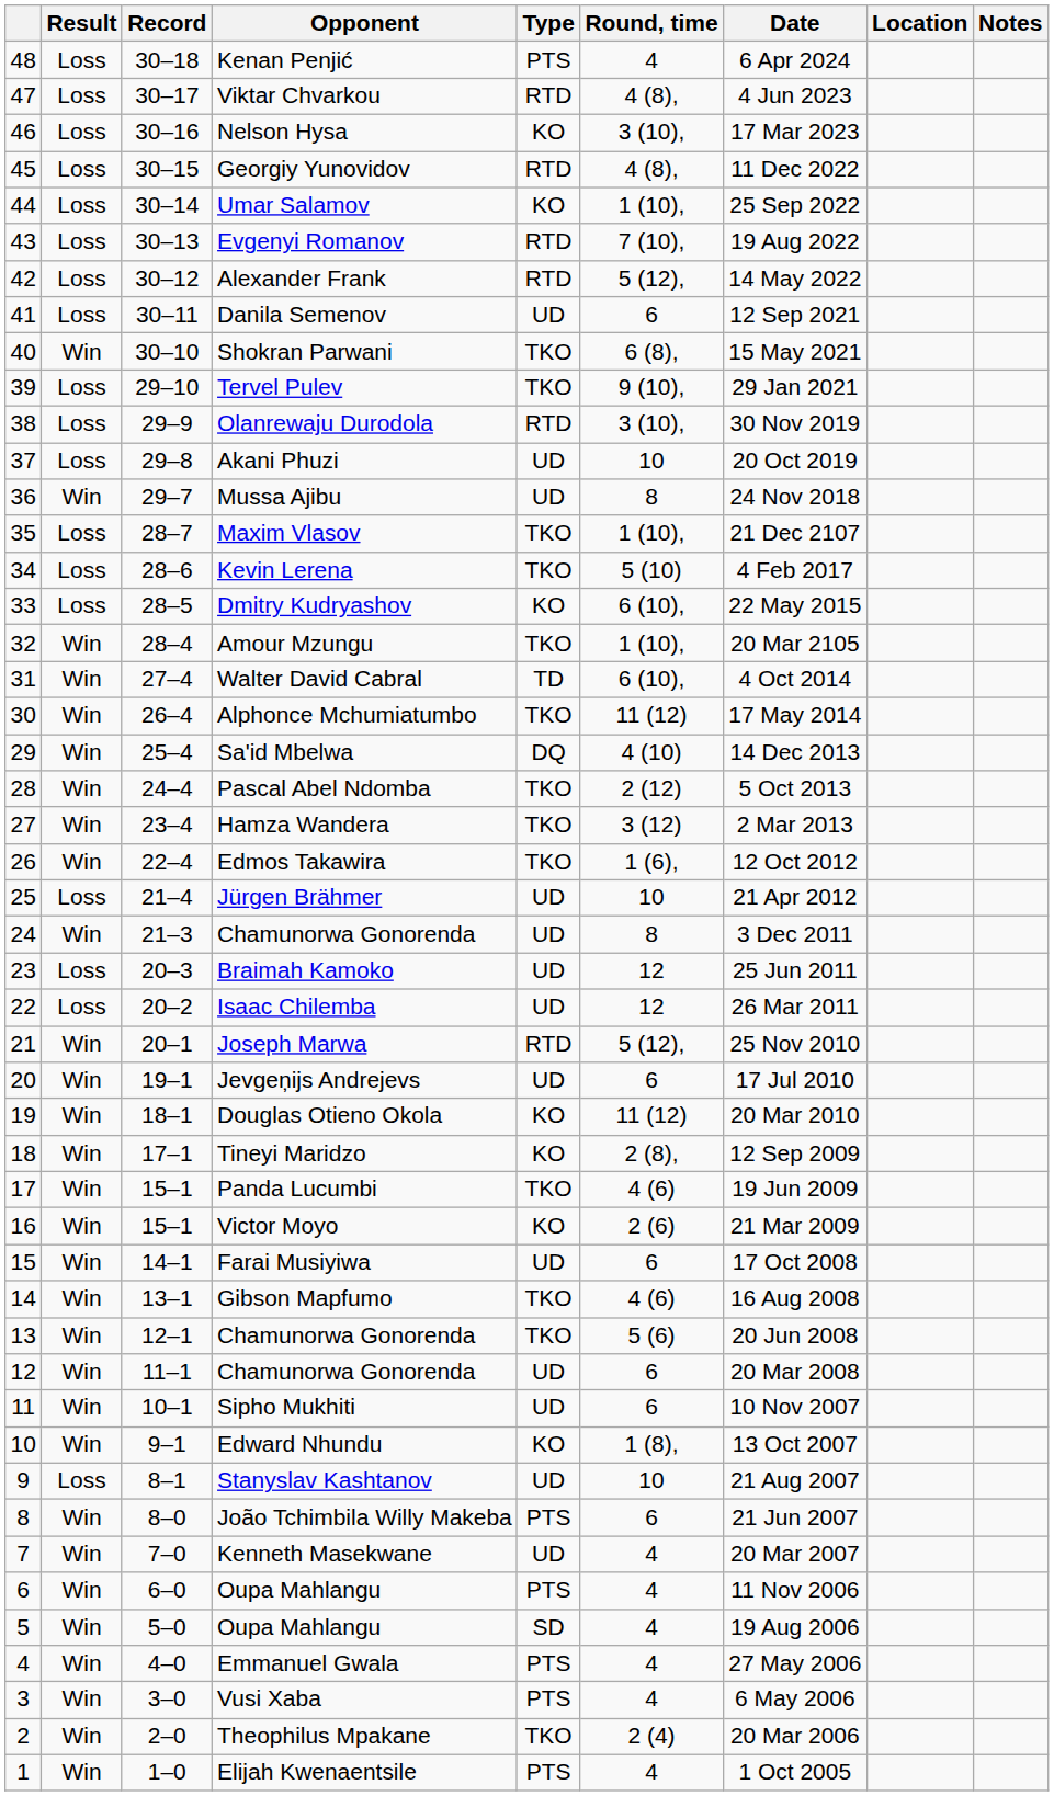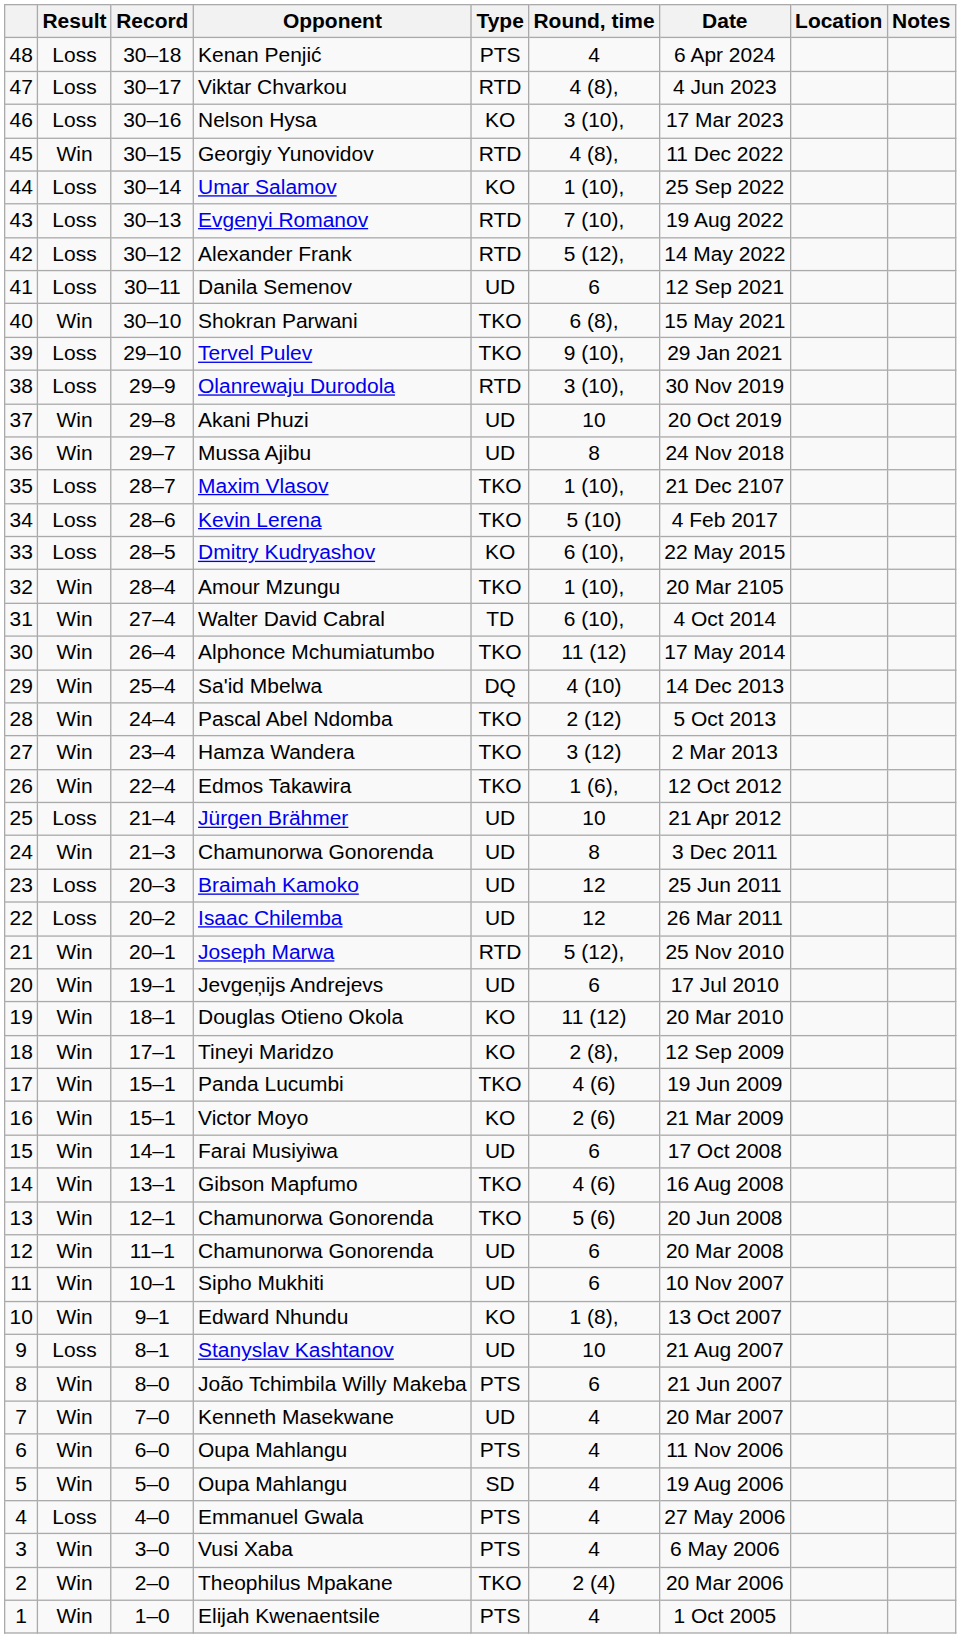 <table class="wikitable" style="text-align:center">
 <tr>
 <th></th>
 <th>Result</th>
 <th>Record</th>
 <th>Opponent</th>
 <th>Type</th>
 <th>Round, time</th>
 <th>Date</th>
 <th>Location</th>
 <th>Notes</th>
 </tr>
 <tr>
 <td>48</td>
 <td>Loss</td>
 <td>30–18</td>
 <td style="text-align:left;"> Kenan Penjić</td>
 <td>PTS</td>
 <td>4</td>
 <td>6 Apr 2024</td>
 <td style="text-align:left;"> </td>
 <td></td>
 </tr>
 <tr>
 <td>47</td>
 <td>Loss</td>
 <td>30–17</td>
 <td style="text-align:left;"> Viktar Chvarkou</td>
 <td>RTD</td>
 <td>4 (8), </td>
 <td>4 Jun 2023</td>
 <td style="text-align:left;"> </td>
 <td></td>
 </tr>
 <tr>
 <td>46</td>
 <td>Loss</td>
 <td>30–16</td>
 <td style="text-align:left;"> Nelson Hysa</td>
 <td>KO</td>
 <td>3 (10), </td>
 <td>17 Mar 2023</td>
 <td style="text-align:left;"> </td>
 <td style="text-align:left;"></td>
 </tr>
 <tr>
 <td>45</td>
-<td>Loss</td>
+<td>Win</td>
 <td>30–15</td>
 <td style="text-align:left;"> Georgiy Yunovidov</td>
 <td>RTD</td>
 <td>4 (8), </td>
 <td>11 Dec 2022</td>
 <td style="text-align:left;"> </td>
 <td></td>
 </tr>
 <tr>
 <td>44</td>
 <td>Loss</td>
 <td>30–14</td>
 <td style="text-align:left;"> <a href='#'>Umar Salamov</a></td>
 <td>KO</td>
 <td>1 (10), </td>
 <td>25 Sep 2022</td>
 <td style="text-align:left;"> </td>
 <td></td>
 </tr>
 <tr>
 <td>43</td>
 <td>Loss</td>
 <td>30–13</td>
 <td style="text-align:left;"> <a href='#'>Evgenyi Romanov</a></td>
 <td>RTD</td>
 <td>7 (10), </td>
 <td>19 Aug 2022</td>
 <td style="text-align:left;"> </td>
 <td></td>
 </tr>
 <tr>
 <td>42</td>
 <td>Loss</td>
 <td>30–12</td>
 <td style="text-align:left;"> Alexander Frank</td>
 <td>RTD</td>
 <td>5 (12), </td>
 <td>14 May 2022</td>
 <td style="text-align:left;"> </td>
 <td style="text-align:left;"></td>
 </tr>
 <tr>
 <td>41</td>
 <td>Loss</td>
 <td>30–11</td>
 <td style="text-align:left;"> Danila Semenov</td>
 <td>UD</td>
 <td>6</td>
 <td>12 Sep 2021</td>
 <td style="text-align:left;"> </td>
 <td></td>
 </tr>
 <tr>
 <td>40</td>
 <td>Win</td>
 <td>30–10</td>
 <td style="text-align:left;"> Shokran Parwani</td>
 <td>TKO</td>
 <td>6 (8), </td>
 <td>15 May 2021</td>
 <td style="text-align:left;"> </td>
 <td></td>
 </tr>
 <tr>
 <td>39</td>
 <td>Loss</td>
 <td>29–10</td>
 <td style="text-align:left;"> <a href='#'>Tervel Pulev</a></td>
 <td>TKO</td>
 <td>9 (10), </td>
 <td>29 Jan 2021</td>
 <td style="text-align:left;"> </td>
 <td></td>
 </tr>
 <tr>
 <td>38</td>
 <td>Loss</td>
 <td>29–9</td>
 <td style="text-align:left;"> <a href='#'>Olanrewaju Durodola</a></td>
 <td>RTD</td>
 <td>3 (10), </td>
 <td>30 Nov 2019</td>
 <td style="text-align:left;"> </td>
 <td></td>
 </tr>
 <tr>
 <td>37</td>
-<td>Loss</td>
+<td>Win</td>
 <td>29–8</td>
 <td style="text-align:left;"> Akani Phuzi</td>
 <td>UD</td>
 <td>10</td>
 <td>20 Oct 2019</td>
 <td style="text-align:left;"> </td>
 <td></td>
 </tr>
 <tr>
 <td>36</td>
 <td>Win</td>
 <td>29–7</td>
 <td style="text-align:left;"> Mussa Ajibu</td>
 <td>UD</td>
 <td>8</td>
 <td>24 Nov 2018</td>
 <td style="text-align:left;"> </td>
 <td></td>
 </tr>
 <tr>
 <td>35</td>
 <td>Loss</td>
 <td>28–7</td>
 <td style="text-align:left;"> <a href='#'>Maxim Vlasov</a></td>
 <td>TKO</td>
 <td>1 (10), </td>
 <td>21 Dec 2107</td>
 <td style="text-align:left;"> </td>
 <td></td>
 </tr>
 <tr>
 <td>34</td>
 <td>Loss</td>
 <td>28–6</td>
 <td style="text-align:left;"> <a href='#'>Kevin Lerena</a></td>
 <td>TKO</td>
 <td>5 (10)</td>
 <td>4 Feb 2017</td>
 <td style="text-align:left;"> </td>
 <td></td>
 </tr>
 <tr>
 <td>33</td>
 <td>Loss</td>
 <td>28–5</td>
 <td style="text-align:left;"> <a href='#'>Dmitry Kudryashov</a></td>
 <td>KO</td>
 <td>6 (10), </td>
 <td>22 May 2015</td>
 <td style="text-align:left;"> </td>
 <td></td>
 </tr>
 <tr>
 <td>32</td>
 <td>Win</td>
 <td>28–4</td>
 <td style="text-align:left;"> Amour Mzungu</td>
 <td>TKO</td>
 <td>1 (10), </td>
 <td>20 Mar 2105</td>
 <td style="text-align:left;"> </td>
 <td></td>
 </tr>
 <tr>
 <td>31</td>
 <td>Win</td>
 <td>27–4</td>
 <td style="text-align:left;"> Walter David Cabral</td>
 <td>TD</td>
 <td>6 (10), </td>
 <td>4 Oct 2014</td>
 <td style="text-align:left;"> </td>
 <td style="text-align:left;"></td>
 </tr>
 <tr>
 <td>30</td>
 <td>Win</td>
 <td>26–4</td>
 <td style="text-align:left;"> Alphonce Mchumiatumbo</td>
 <td>TKO</td>
 <td>11 (12)</td>
 <td>17 May 2014</td>
 <td style="text-align:left;"> </td>
 <td style="text-align:left;"></td>
 </tr>
 <tr>
 <td>29</td>
 <td>Win</td>
 <td>25–4</td>
 <td style="text-align:left;"> Sa'id Mbelwa</td>
 <td>DQ</td>
 <td>4 (10)</td>
 <td>14 Dec 2013</td>
 <td style="text-align:left;"> </td>
 <td></td>
 </tr>
 <tr>
 <td>28</td>
 <td>Win</td>
 <td>24–4</td>
 <td style="text-align:left;"> Pascal Abel Ndomba</td>
 <td>TKO</td>
 <td>2 (12)</td>
 <td>5 Oct 2013</td>
 <td style="text-align:left;"> </td>
 <td></td>
 </tr>
 <tr>
 <td>27</td>
 <td>Win</td>
 <td>23–4</td>
 <td style="text-align:left;"> Hamza Wandera</td>
 <td>TKO</td>
 <td>3 (12)</td>
 <td>2 Mar 2013</td>
 <td style="text-align:left;"> </td>
 <td></td>
 </tr>
 <tr>
 <td>26</td>
 <td>Win</td>
 <td>22–4</td>
 <td style="text-align:left;"> Edmos Takawira</td>
 <td>TKO</td>
 <td>1 (6), </td>
 <td>12 Oct 2012</td>
 <td style="text-align:left;"> </td>
 <td></td>
 </tr>
 <tr>
 <td>25</td>
 <td>Loss</td>
 <td>21–4</td>
 <td style="text-align:left;"> <a href='#'>Jürgen Brähmer</a></td>
 <td>UD</td>
 <td>10</td>
 <td>21 Apr 2012</td>
 <td style="text-align:left;"> </td>
 <td></td>
 </tr>
 <tr>
 <td>24</td>
 <td>Win</td>
 <td>21–3</td>
 <td style="text-align:left;"> Chamunorwa Gonorenda</td>
 <td>UD</td>
 <td>8</td>
 <td>3 Dec 2011</td>
 <td style="text-align:left;"> </td>
 <td></td>
 </tr>
 <tr>
 <td>23</td>
 <td>Loss</td>
 <td>20–3</td>
 <td style="text-align:left;"> <a href='#'>Braimah Kamoko</a></td>
 <td>UD</td>
 <td>12</td>
 <td>25 Jun 2011</td>
 <td style="text-align:left;"> </td>
 <td style="text-align:left;"></td>
 </tr>
 <tr>
 <td>22</td>
 <td>Loss</td>
 <td>20–2</td>
 <td style="text-align:left;"> <a href='#'>Isaac Chilemba</a></td>
 <td>UD</td>
 <td>12</td>
 <td>26 Mar 2011</td>
 <td style="text-align:left;"> </td>
 <td style="text-align:left;"></td>
 </tr>
 <tr>
 <td>21</td>
 <td>Win</td>
 <td>20–1</td>
 <td style="text-align:left;"> <a href='#'>Joseph Marwa</a></td>
 <td>RTD</td>
 <td>5 (12), </td>
 <td>25 Nov 2010</td>
 <td style="text-align:left;"> </td>
 <td style="text-align:left;"></td>
 </tr>
 <tr>
 <td>20</td>
 <td>Win</td>
 <td>19–1</td>
 <td style="text-align:left;"> Jevgeņijs Andrejevs</td>
 <td>UD</td>
 <td>6</td>
 <td>17 Jul 2010</td>
 <td style="text-align:left;"> </td>
 <td></td>
 </tr>
 <tr>
 <td>19</td>
 <td>Win</td>
 <td>18–1</td>
 <td style="text-align:left;"> Douglas Otieno Okola</td>
 <td>KO</td>
 <td>11 (12)</td>
 <td>20 Mar 2010</td>
 <td style="text-align:left;"> </td>
 <td style="text-align:left;"></td>
 </tr>
 <tr>
 <td>18</td>
 <td>Win</td>
 <td>17–1</td>
 <td style="text-align:left;"> Tineyi Maridzo</td>
 <td>KO</td>
 <td>2 (8), </td>
 <td>12 Sep 2009</td>
 <td style="text-align:left;"> </td>
 <td></td>
 </tr>
 <tr>
 <td>17</td>
 <td>Win</td>
 <td>15–1</td>
 <td style="text-align:left;"> Panda Lucumbi</td>
 <td>TKO</td>
 <td>4 (6)</td>
 <td>19 Jun 2009</td>
 <td style="text-align:left;"> </td>
 <td></td>
 </tr>
 <tr>
 <td>16</td>
 <td>Win</td>
 <td>15–1</td>
 <td style="text-align:left;"> Victor Moyo</td>
 <td>KO</td>
 <td>2 (6)</td>
 <td>21 Mar 2009</td>
 <td style="text-align:left;"> </td>
 <td></td>
 </tr>
 <tr>
 <td>15</td>
 <td>Win</td>
 <td>14–1</td>
 <td style="text-align:left;"> Farai Musiyiwa</td>
 <td>UD</td>
 <td>6</td>
 <td>17 Oct 2008</td>
 <td style="text-align:left;"> </td>
 <td></td>
 </tr>
 <tr>
 <td>14</td>
 <td>Win</td>
 <td>13–1</td>
 <td style="text-align:left;"> Gibson Mapfumo</td>
 <td>TKO</td>
 <td>4 (6)</td>
 <td>16 Aug 2008</td>
 <td style="text-align:left;"> </td>
 <td></td>
 </tr>
 <tr>
 <td>13</td>
 <td>Win</td>
 <td>12–1</td>
 <td style="text-align:left;"> Chamunorwa Gonorenda</td>
 <td>TKO</td>
 <td>5 (6)</td>
 <td>20 Jun 2008</td>
 <td style="text-align:left;"> </td>
 <td></td>
 </tr>
 <tr>
 <td>12</td>
 <td>Win</td>
 <td>11–1</td>
 <td style="text-align:left;"> Chamunorwa Gonorenda</td>
 <td>UD</td>
 <td>6</td>
 <td>20 Mar 2008</td>
 <td style="text-align:left;"> </td>
 <td></td>
 </tr>
 <tr>
 <td>11</td>
 <td>Win</td>
 <td>10–1</td>
 <td style="text-align:left;"> Sipho Mukhiti</td>
 <td>UD</td>
 <td>6</td>
 <td>10 Nov 2007</td>
 <td style="text-align:left;"> </td>
 <td></td>
 </tr>
 <tr>
 <td>10</td>
 <td>Win</td>
 <td>9–1</td>
 <td style="text-align:left;"> Edward Nhundu</td>
 <td>KO</td>
 <td>1 (8), </td>
 <td>13 Oct 2007</td>
 <td style="text-align:left;"> </td>
 <td></td>
 </tr>
 <tr>
 <td>9</td>
 <td>Loss</td>
 <td>8–1</td>
 <td style="text-align:left;"> <a href='#'>Stanyslav Kashtanov</a></td>
 <td>UD</td>
 <td>10</td>
 <td>21 Aug 2007</td>
 <td style="text-align:left;"> </td>
 <td style="text-align:left;"></td>
 </tr>
 <tr>
 <td>8</td>
 <td>Win</td>
 <td>8–0</td>
 <td style="text-align:left;"> João Tchimbila Willy Makeba</td>
 <td>PTS</td>
 <td>6</td>
 <td>21 Jun 2007</td>
 <td style="text-align:left;"> </td>
 <td></td>
 </tr>
 <tr>
 <td>7</td>
 <td>Win</td>
 <td>7–0</td>
 <td style="text-align:left;"> Kenneth Masekwane</td>
 <td>UD</td>
 <td>4</td>
 <td>20 Mar 2007</td>
 <td style="text-align:left;"> </td>
 <td></td>
 </tr>
 <tr>
 <td>6</td>
 <td>Win</td>
 <td>6–0</td>
 <td style="text-align:left;"> Oupa Mahlangu</td>
 <td>PTS</td>
 <td>4</td>
 <td>11 Nov 2006</td>
 <td style="text-align:left;"> </td>
 <td></td>
 </tr>
 <tr>
 <td>5</td>
 <td>Win</td>
 <td>5–0</td>
 <td style="text-align:left;"> Oupa Mahlangu</td>
 <td>SD</td>
 <td>4</td>
 <td>19 Aug 2006</td>
 <td style="text-align:left;"> </td>
 <td></td>
 </tr>
 <tr>
 <td>4</td>
-<td>Win</td>
+<td>Loss</td>
 <td>4–0</td>
 <td style="text-align:left;"> Emmanuel Gwala</td>
 <td>PTS</td>
 <td>4</td>
 <td>27 May 2006</td>
 <td style="text-align:left;"> </td>
 <td></td>
 </tr>
 <tr>
 <td>3</td>
 <td>Win</td>
 <td>3–0</td>
 <td style="text-align:left;"> Vusi Xaba</td>
 <td>PTS</td>
 <td>4</td>
 <td>6 May 2006</td>
 <td style="text-align:left;"> </td>
 <td></td>
 </tr>
 <tr>
 <td>2</td>
 <td>Win</td>
 <td>2–0</td>
 <td style="text-align:left;"> Theophilus Mpakane</td>
 <td>TKO</td>
 <td>2 (4)</td>
 <td>20 Mar 2006</td>
 <td style="text-align:left;"> </td>
 <td></td>
 </tr>
 <tr>
 <td>1</td>
 <td>Win</td>
 <td>1–0</td>
 <td style="text-align:left;"> Elijah Kwenaentsile</td>
 <td>PTS</td>
 <td>4</td>
 <td>1 Oct 2005</td>
 <td style="text-align:left;"> </td>
 <td></td>
 </tr>
 </table>
